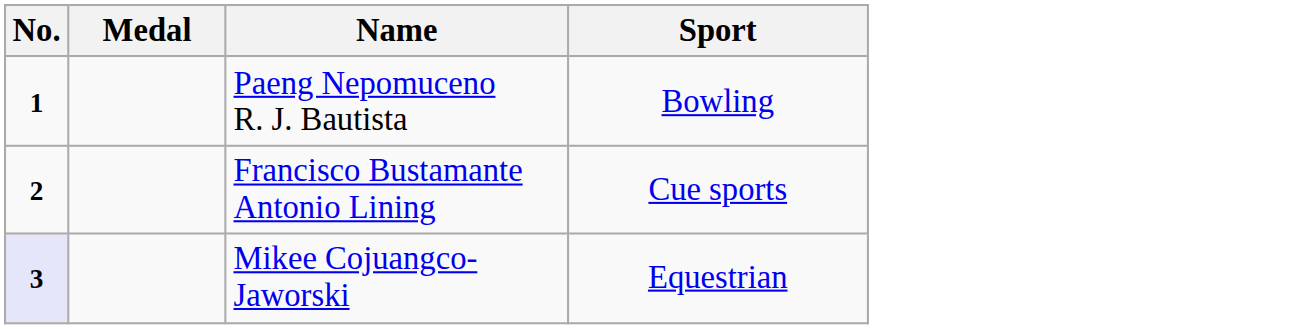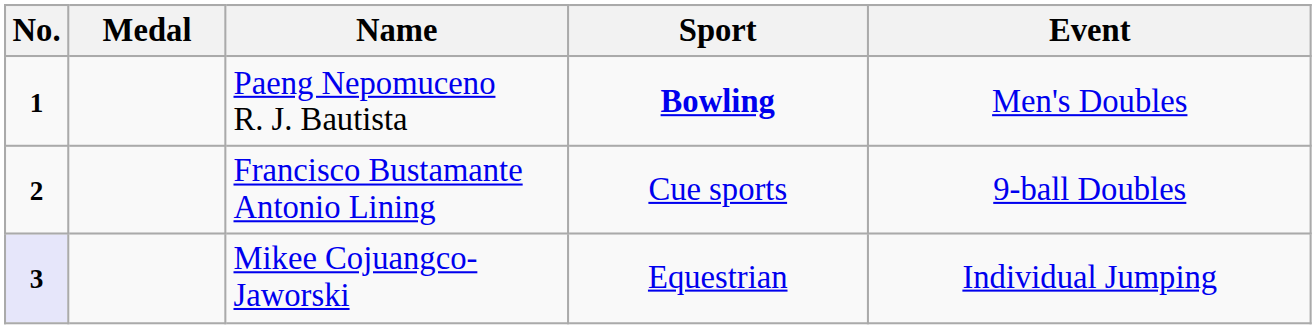 <table class="wikitable" style="font-size:100%; text-align:center;">
 <tr>
 <th width="10">No.</th>
 <th width="70">Medal</th>
 <th width="160">Name</th>
 <th width="140">Sport</th>
+<th width="210">Event</th>
 </tr>
 <tr>
 <td><small><strong>1</strong></small></td>
 <td></td>
 <td align=left><a href='#'>Paeng Nepomuceno</a><br>R. J. Bautista</td>
-<td> <a href='#'>Bowling</a></td>
+<td><strong> <a href='#'>Bowling</a></strong></td>
+<td><a href='#'>Men's Doubles</a></td>
 </tr>
 <tr>
 <td><small><strong>2</strong></small></td>
 <td></td>
 <td align=left><a href='#'>Francisco Bustamante</a><br><a href='#'>Antonio Lining</a></td>
 <td> <a href='#'>Cue sports</a></td>
+<td><a href='#'>9-ball Doubles</a></td>
 </tr>
 <tr>
 <td style="background: lavender;"><small><strong>3</strong></small></td>
 <td></td>
 <td align=left><a href='#'>Mikee Cojuangco-Jaworski</a></td>
 <td> <a href='#'>Equestrian</a></td>
+<td><a href='#'>Individual Jumping</a></td>
 </tr>
 </table>
